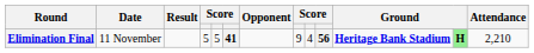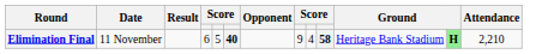 <table class="wikitable plainrowheaders" style="font-size:95%; text-align:center;">
 <tr>
 <th rowspan="2" scope="col">Round</th>
 <th rowspan="2" scope="col">Date</th>
 <th rowspan="2" scope="col">Result</th>
 <th colspan="3" scope="col">Score</th>
 <th rowspan="2" scope="col">Opponent</th>
 <th colspan="3" scope="col">Score</th>
 <th colspan="2" rowspan="2" scope="col">Ground</th>
 <th rowspan="2" scope="col">Attendance</th>
 </tr>
 <tr>
 <th scope="col"></th>
 <th scope="col"></th>
 <th scope="col"></th>
 <th scope="col"></th>
 <th scope="col"></th>
 <th scope="col"></th>
 </tr>
 <tr>
 <th scope="row" style="text-align:center;"><strong><a href='#'>Elimination Final</a></strong></th>
 <td 11 November>11 November</td>
 <td></td>
+<td>6</td>
 <td>5</td>
-<td>5</td>
-<th>41</th>
+<th>40</th>
 <td></td>
 <td>9</td>
 <td>4</td>
-<th>56</th>
-<td><strong><a href='#'>Heritage Bank Stadium</a></strong></td>
+<th>58</th>
+<td><a href='#'>Heritage Bank Stadium</a></td>
 <td style="background: lightgreen;"><strong>H</strong></td>
 <td>2,210</td>
 </tr>
 </table>
